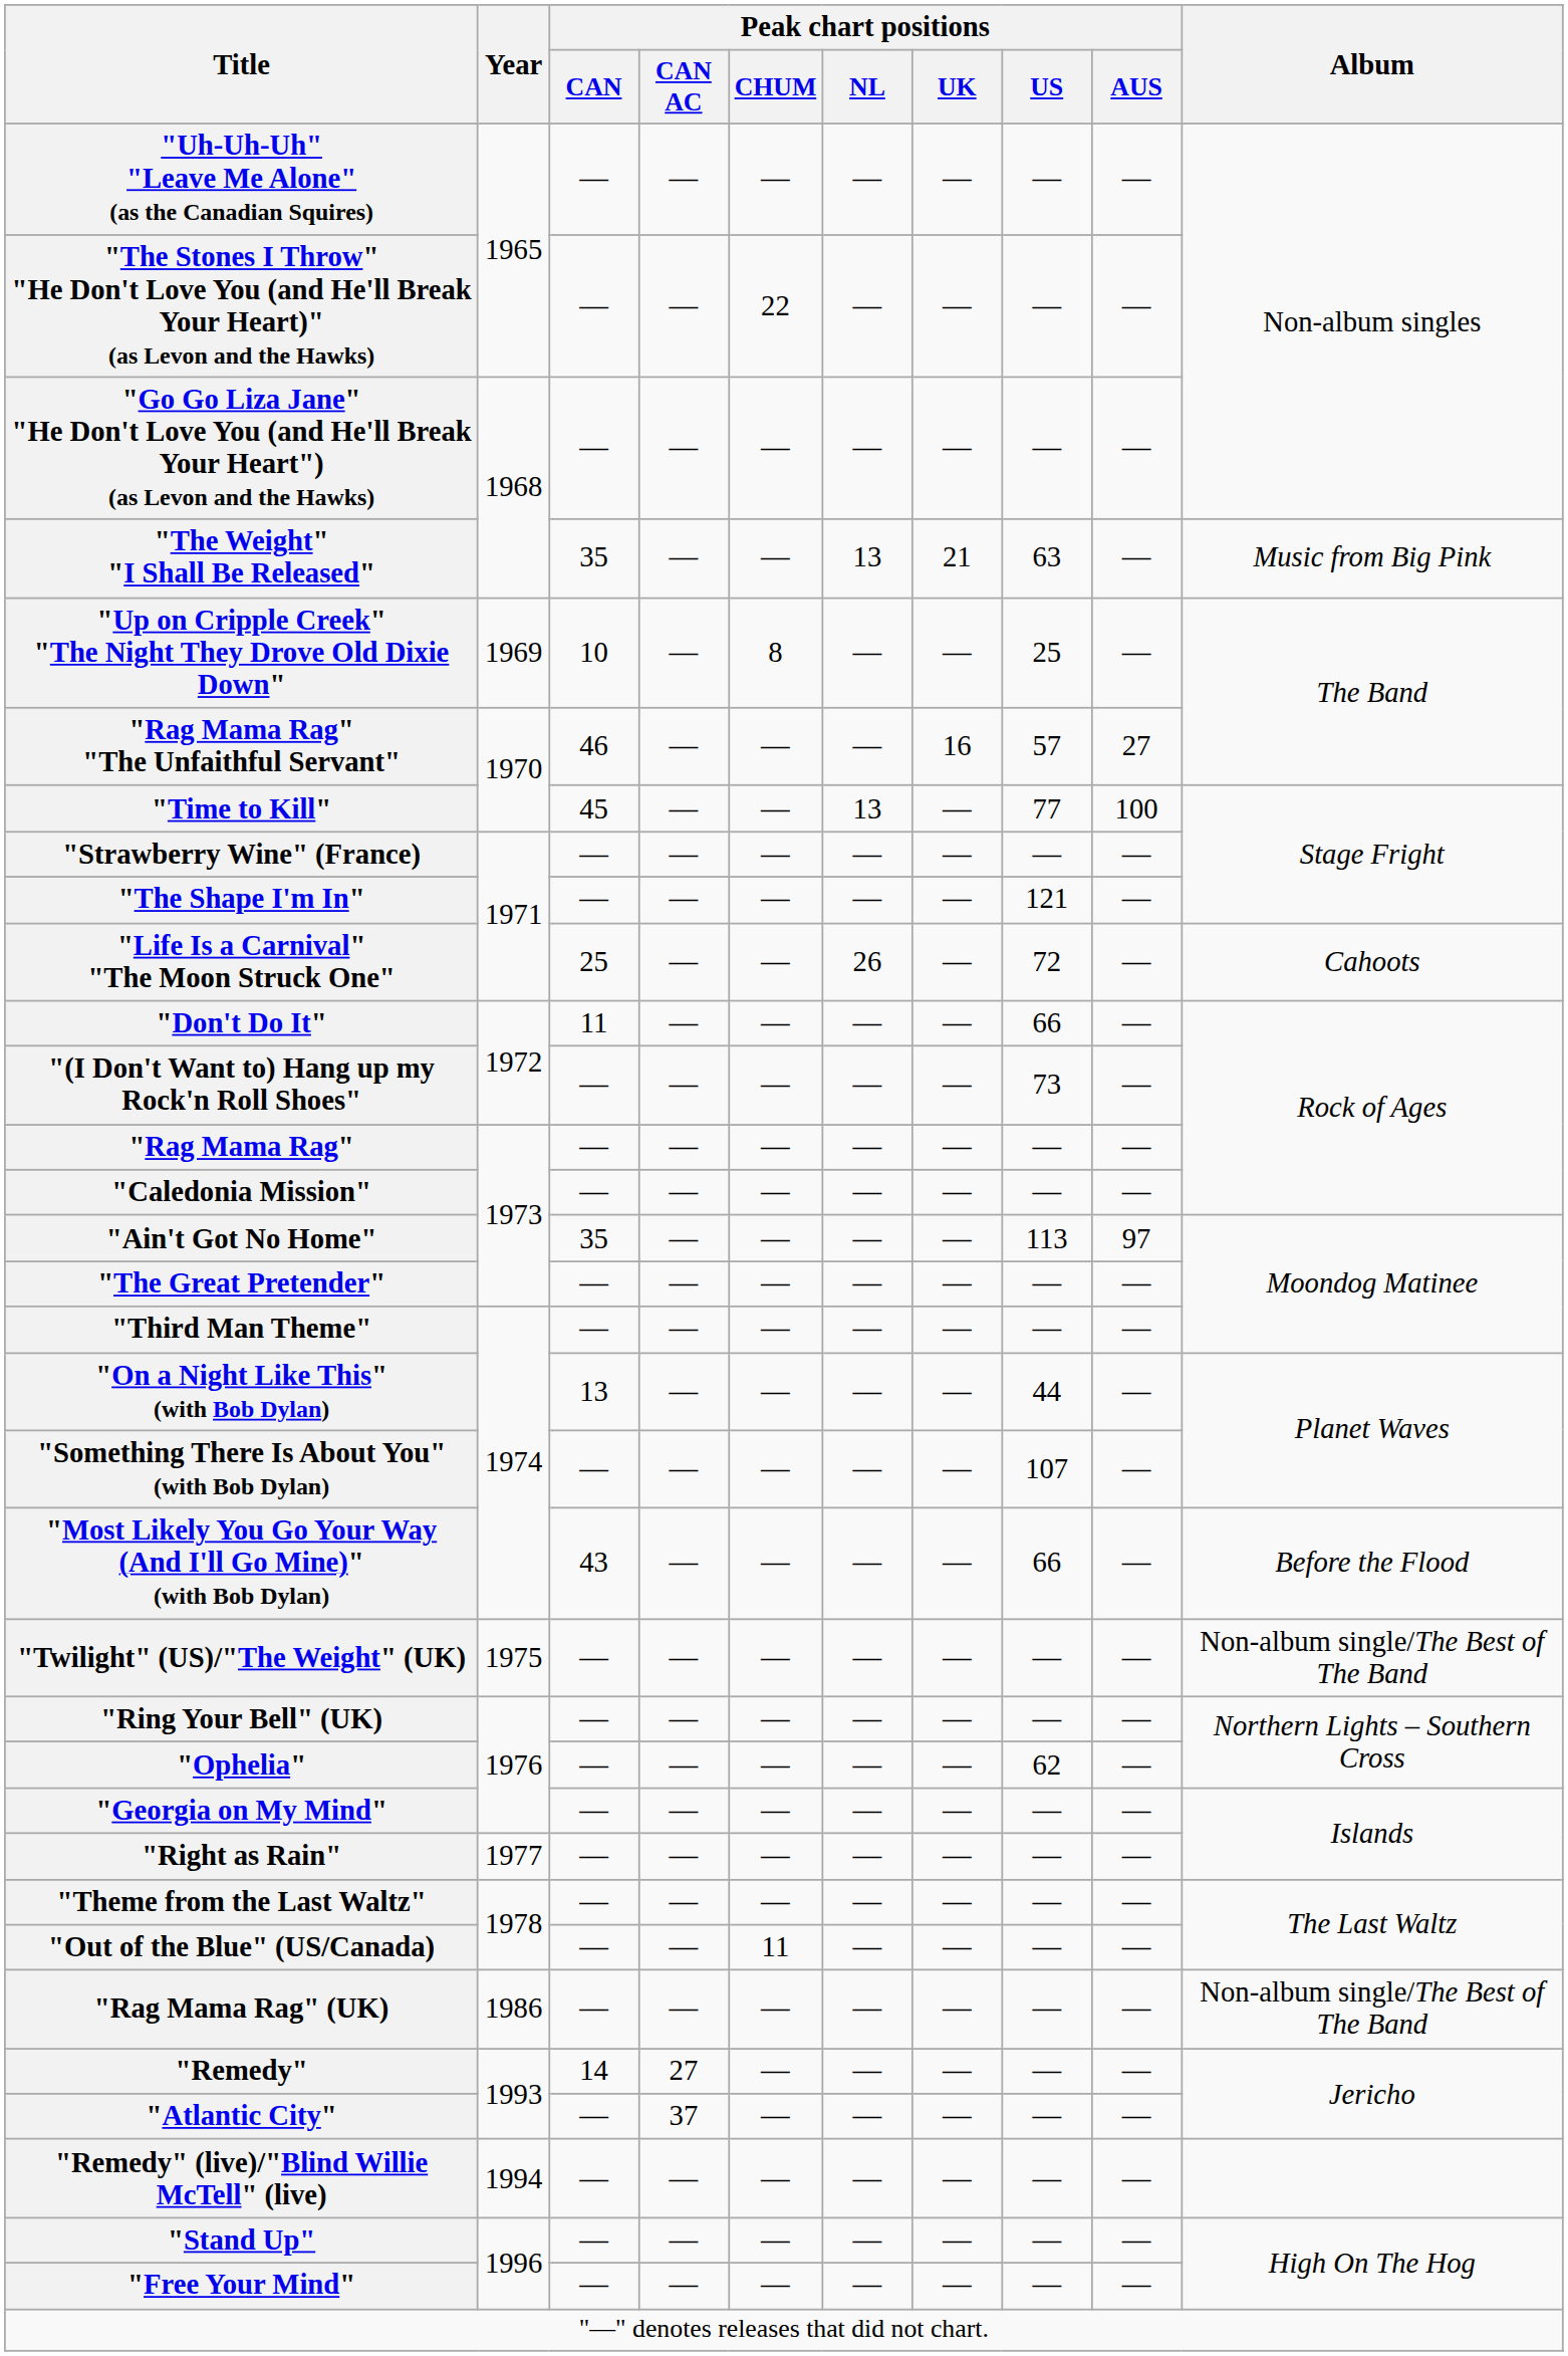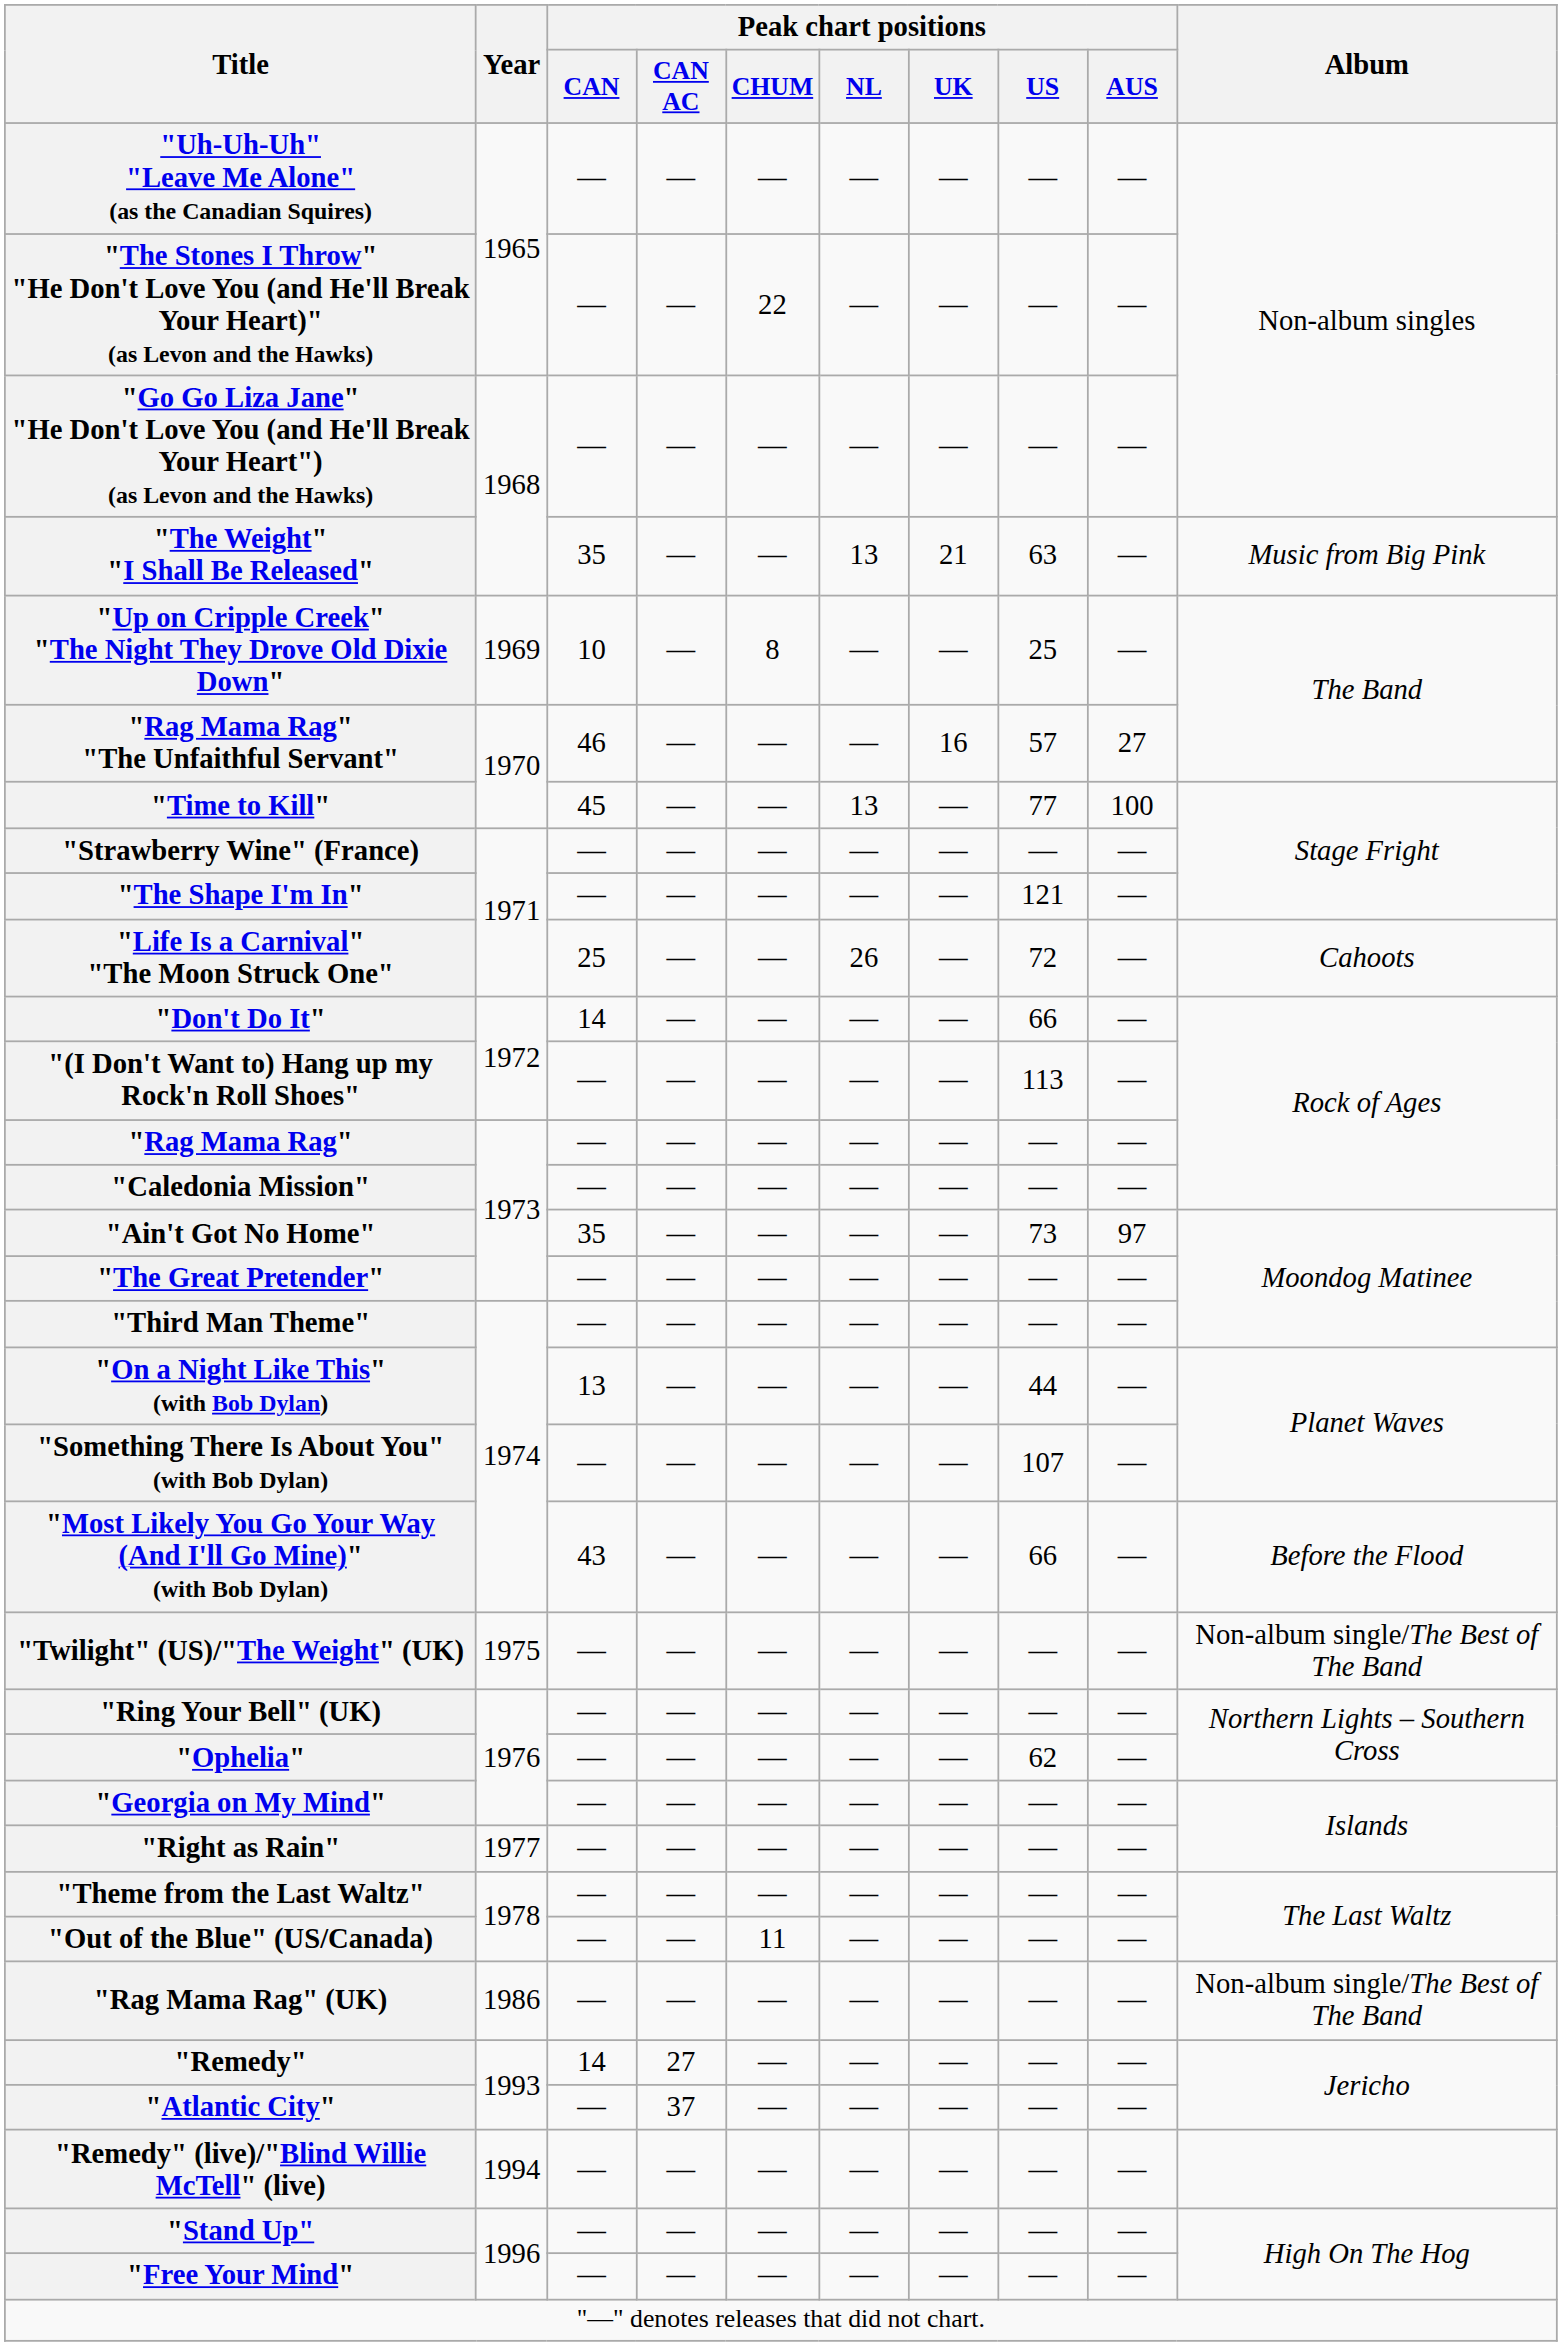 <table class="wikitable plainrowheaders" style="text-align:center;">
 <tr>
 <th scope="col" rowspan="2" style="width:16em;">Title</th>
 <th scope="col" rowspan="2">Year</th>
 <th scope="col" colspan="7">Peak chart positions</th>
 <th scope="col" rowspan="2">Album</th>
 </tr>
 <tr>
 <th scope="col" style="width:3em;font-size:90%;"><a href='#'>CAN</a><br></th>
 <th scope="col" style="width:3em;font-size:90%;"><a href='#'>CAN AC</a><br></th>
 <th scope="col" style="width:3em;font-size:90%;"><a href='#'>CHUM</a><br></th>
 <th scope="col" style="width:3em;font-size:90%;"><a href='#'>NL</a><br></th>
 <th scope="col" style="width:3em;font-size:90%;"><a href='#'>UK</a><br></th>
 <th scope="col" style="width:3em;font-size:90%;"><a href='#'>US</a><br></th>
 <th scope="col" style="width:3em;font-size:90%;"><a href='#'>AUS</a></th>
 </tr>
 <tr>
 <th scope="row"><a href='#'>"Uh-Uh-Uh"<br>"Leave Me Alone"</a><br><small>(as the Canadian Squires)</small></th>
 <td rowspan="2">1965</td>
 <td>—</td>
 <td>—</td>
 <td>—</td>
 <td>—</td>
 <td>—</td>
 <td>—</td>
 <td>—</td>
 <td rowspan="3">Non-album singles</td>
 </tr>
 <tr>
 <th scope="row">"<a href='#'>The Stones I Throw</a>"<br>"He Don't Love You (and He'll Break Your Heart)"<br><small>(as Levon and the Hawks)</small></th>
 <td>—</td>
 <td>—</td>
 <td>22</td>
 <td>—</td>
 <td>—</td>
 <td>—</td>
 <td>—</td>
 </tr>
 <tr>
 <th scope="row">"<a href='#'>Go Go Liza Jane</a>"<br>"He Don't Love You (and He'll Break Your Heart")<br><small>(as Levon and the Hawks)</small></th>
 <td rowspan="2">1968</td>
 <td>—</td>
 <td>—</td>
 <td>—</td>
 <td>—</td>
 <td>—</td>
 <td>—</td>
 <td>—</td>
 </tr>
 <tr>
 <th scope="row">"<a href='#'>The Weight</a>"<br>"<a href='#'>I Shall Be Released</a>"</th>
 <td>35</td>
 <td>—</td>
 <td>—</td>
 <td>13</td>
 <td>21</td>
 <td>63</td>
 <td>—</td>
 <td><em>Music from Big Pink</em></td>
 </tr>
 <tr>
 <th scope="row">"<a href='#'>Up on Cripple Creek</a>"<br>"<a href='#'>The Night They Drove Old Dixie Down</a>"</th>
 <td>1969</td>
 <td>10</td>
 <td>—</td>
 <td>8</td>
 <td>—</td>
 <td>—</td>
 <td>25</td>
 <td>—</td>
 <td rowspan="2"><em>The Band</em></td>
 </tr>
 <tr>
 <th scope="row">"<a href='#'>Rag Mama Rag</a>"<br>"The Unfaithful Servant"</th>
 <td rowspan="2">1970</td>
 <td>46</td>
 <td>—</td>
 <td>—</td>
 <td>—</td>
 <td>16</td>
 <td>57</td>
 <td>27</td>
 </tr>
 <tr>
 <th scope="row">"<a href='#'>Time to Kill</a>"</th>
 <td>45</td>
 <td>—</td>
 <td>—</td>
 <td>13</td>
 <td>—</td>
 <td>77</td>
 <td>100</td>
 <td rowspan="3"><em>Stage Fright</em></td>
 </tr>
 <tr>
 <th scope="row">"Strawberry Wine" (France)</th>
 <td rowspan="3">1971</td>
 <td>—</td>
 <td>—</td>
 <td>—</td>
 <td>—</td>
 <td>—</td>
 <td>—</td>
 <td>—</td>
 </tr>
 <tr>
 <th scope="row">"<a href='#'>The Shape I'm In</a>"</th>
 <td>—</td>
 <td>—</td>
 <td>—</td>
 <td>—</td>
 <td>—</td>
 <td>121</td>
 <td>—</td>
 </tr>
 <tr>
 <th scope="row">"<a href='#'>Life Is a Carnival</a>"<br>"The Moon Struck One"</th>
 <td>25</td>
 <td>—</td>
 <td>—</td>
 <td>26</td>
 <td>—</td>
 <td>72</td>
 <td>—</td>
 <td><em>Cahoots</em></td>
 </tr>
 <tr>
 <th scope="row">"<a href='#'>Don't Do It</a>"</th>
 <td rowspan="2">1972</td>
-<td>11</td>
+<td>14</td>
 <td>—</td>
 <td>—</td>
 <td>—</td>
 <td>—</td>
 <td>66</td>
 <td>—</td>
 <td rowspan="4"><em>Rock of Ages</em></td>
 </tr>
 <tr>
 <th scope="row">"(I Don't Want to) Hang up my Rock'n Roll Shoes"</th>
 <td>—</td>
 <td>—</td>
 <td>—</td>
 <td>—</td>
 <td>—</td>
-<td>73</td>
+<td>113</td>
 <td>—</td>
 </tr>
 <tr>
 <th scope="row">"<a href='#'>Rag Mama Rag</a>"</th>
 <td rowspan="4">1973</td>
 <td>—</td>
 <td>—</td>
 <td>—</td>
 <td>—</td>
 <td>—</td>
 <td>—</td>
 <td>—</td>
 </tr>
 <tr>
 <th scope="row">"Caledonia Mission"</th>
 <td>—</td>
 <td>—</td>
 <td>—</td>
 <td>—</td>
 <td>—</td>
 <td>—</td>
 <td>—</td>
 </tr>
 <tr>
 <th scope="row">"Ain't Got No Home"</th>
 <td>35</td>
 <td>—</td>
 <td>—</td>
 <td>—</td>
 <td>—</td>
-<td>113</td>
+<td>73</td>
 <td>97</td>
 <td rowspan="3"><em>Moondog Matinee</em></td>
 </tr>
 <tr>
 <th scope="row">"<a href='#'>The Great Pretender</a>"</th>
 <td>—</td>
 <td>—</td>
 <td>—</td>
 <td>—</td>
 <td>—</td>
 <td>—</td>
 <td>—</td>
 </tr>
 <tr>
 <th scope="row">"Third Man Theme"</th>
 <td rowspan="4">1974</td>
 <td>—</td>
 <td>—</td>
 <td>—</td>
 <td>—</td>
 <td>—</td>
 <td>—</td>
 <td>—</td>
 </tr>
 <tr>
 <th scope="row">"<a href='#'>On a Night Like This</a>"<br><small>(with <a href='#'>Bob Dylan</a>)</small></th>
 <td>13</td>
 <td>—</td>
 <td>—</td>
 <td>—</td>
 <td>—</td>
 <td>44</td>
 <td>—</td>
 <td rowspan="2"><em>Planet Waves</em></td>
 </tr>
 <tr>
 <th scope="row">"Something There Is About You"<br><small>(with Bob Dylan)</small></th>
 <td>—</td>
 <td>—</td>
 <td>—</td>
 <td>—</td>
 <td>—</td>
 <td>107</td>
 <td>—</td>
 </tr>
 <tr>
 <th scope="row">"<a href='#'>Most Likely You Go Your Way<br>(And I'll Go Mine)</a>"<br><small>(with Bob Dylan)</small></th>
 <td>43</td>
 <td>—</td>
 <td>—</td>
 <td>—</td>
 <td>—</td>
 <td>66</td>
 <td>—</td>
 <td><em>Before the Flood</em></td>
 </tr>
 <tr>
 <th scope="row">"Twilight" (US)/"<a href='#'>The Weight</a>" (UK)</th>
 <td>1975</td>
 <td>—</td>
 <td>—</td>
 <td>—</td>
 <td>—</td>
 <td>—</td>
 <td>—</td>
 <td>—</td>
 <td>Non-album single/<em>The Best of The Band</em></td>
 </tr>
 <tr>
 <th scope="row">"Ring Your Bell" (UK)</th>
 <td rowspan="3">1976</td>
 <td>—</td>
 <td>—</td>
 <td>—</td>
 <td>—</td>
 <td>—</td>
 <td>—</td>
 <td>—</td>
 <td rowspan="2"><em>Northern Lights – Southern Cross</em></td>
 </tr>
 <tr>
 <th scope="row">"<a href='#'>Ophelia</a>"</th>
 <td>—</td>
 <td>—</td>
 <td>—</td>
 <td>—</td>
 <td>—</td>
 <td>62</td>
 <td>—</td>
 </tr>
 <tr>
 <th scope="row">"<a href='#'>Georgia on My Mind</a>"</th>
 <td>—</td>
 <td>—</td>
 <td>—</td>
 <td>—</td>
 <td>—</td>
 <td>—</td>
 <td>—</td>
 <td rowspan="2"><em>Islands</em></td>
 </tr>
 <tr>
 <th scope="row">"Right as Rain"</th>
 <td>1977</td>
 <td>—</td>
 <td>—</td>
 <td>—</td>
 <td>—</td>
 <td>—</td>
 <td>—</td>
 <td>—</td>
 </tr>
 <tr>
 <th scope="row">"Theme from the Last Waltz"</th>
 <td rowspan="2">1978</td>
 <td>—</td>
 <td>—</td>
 <td>—</td>
 <td>—</td>
 <td>—</td>
 <td>—</td>
 <td>—</td>
 <td rowspan="2"><em>The Last Waltz</em></td>
 </tr>
 <tr>
 <th scope="row">"Out of the Blue" (US/Canada)</th>
 <td>—</td>
 <td>—</td>
 <td>11</td>
 <td>—</td>
 <td>—</td>
 <td>—</td>
 <td>—</td>
 </tr>
 <tr>
 <th scope="row">"Rag Mama Rag" (UK)</th>
 <td>1986</td>
 <td>—</td>
 <td>—</td>
 <td>—</td>
 <td>—</td>
 <td>—</td>
 <td>—</td>
 <td>—</td>
 <td>Non-album single/<em>The Best of The Band</em></td>
 </tr>
 <tr>
 <th scope="row">"Remedy"</th>
 <td rowspan="2">1993</td>
 <td>14</td>
 <td>27</td>
 <td>—</td>
 <td>—</td>
 <td>—</td>
 <td>—</td>
 <td>—</td>
 <td rowspan="2"><em>Jericho</em></td>
 </tr>
 <tr>
 <th scope="row">"<a href='#'>Atlantic City</a>"</th>
 <td>—</td>
 <td>37</td>
 <td>—</td>
 <td>—</td>
 <td>—</td>
 <td>—</td>
 <td>—</td>
 </tr>
 <tr>
 <th scope="row">"Remedy" (live)/"<a href='#'>Blind Willie McTell</a>" (live)</th>
 <td>1994</td>
 <td>—</td>
 <td>—</td>
 <td>—</td>
 <td>—</td>
 <td>—</td>
 <td>—</td>
 <td>—</td>
 <td></td>
 </tr>
 <tr>
 <th scope="row">"<a href='#'>Stand Up"</a></th>
 <td rowspan="2">1996</td>
 <td>—</td>
 <td>—</td>
 <td>—</td>
 <td>—</td>
 <td>—</td>
 <td>—</td>
 <td>—</td>
 <td rowspan="2"><em>High On The Hog</em></td>
 </tr>
 <tr>
 <th scope="row">"<a href='#'>Free Your Mind</a>"</th>
 <td>—</td>
 <td>—</td>
 <td>—</td>
 <td>—</td>
 <td>—</td>
 <td>—</td>
 <td>—</td>
 </tr>
 <tr>
 <td colspan="14" style="font-size:90%">"—" denotes releases that did not chart.</td>
 </tr>
 </table>
